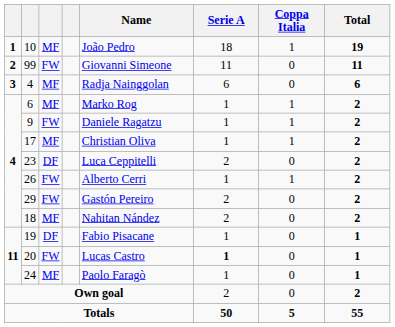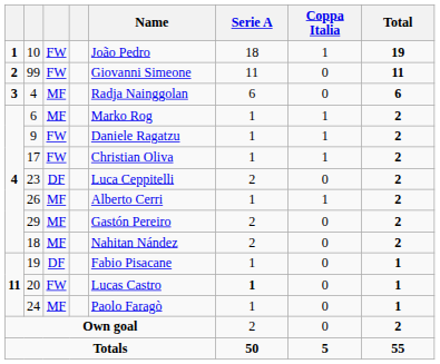 <table class="wikitable" style="text-align:center">
 <tr>
 <th width=15></th>
 <th width=15></th>
 <th width=15></th>
 <th width=15></th>
 <th width=145>Name</th>
 <th width=80><strong><a href='#'>Serie A</a></strong></th>
 <th width=80><strong><a href='#'>Coppa Italia</a></strong></th>
 <th width=80>Total</th>
 </tr>
 <tr>
 <td><strong>1</strong></td>
 <td>10</td>
-<td><a href='#'>MF</a></td>
+<td><a href='#'>FW</a></td>
 <td></td>
 <td align=left><a href='#'>João Pedro</a></td>
 <td>18</td>
 <td>1</td>
 <td><strong>19</strong></td>
 </tr>
 <tr>
 <td><strong>2</strong></td>
 <td>99</td>
 <td><a href='#'>FW</a></td>
 <td></td>
 <td align=left><a href='#'>Giovanni Simeone</a></td>
 <td>11</td>
 <td>0</td>
 <td><strong>11</strong></td>
 </tr>
 <tr>
 <td><strong>3</strong></td>
 <td>4</td>
 <td><a href='#'>MF</a></td>
 <td></td>
 <td align=left><a href='#'>Radja Nainggolan</a></td>
 <td>6</td>
 <td>0</td>
 <td><strong>6</strong></td>
 </tr>
 <tr>
 <td rowspan=7><strong>4</strong></td>
 <td>6</td>
 <td><a href='#'>MF</a></td>
 <td></td>
 <td align=left><a href='#'>Marko Rog</a></td>
 <td>1</td>
 <td>1</td>
 <td><strong>2</strong></td>
 </tr>
 <tr>
 <td>9</td>
 <td><a href='#'>FW</a></td>
 <td></td>
 <td align=left><a href='#'>Daniele Ragatzu</a></td>
 <td>1</td>
 <td>1</td>
 <td><strong>2</strong></td>
 </tr>
 <tr>
 <td>17</td>
-<td><a href='#'>MF</a></td>
+<td><a href='#'>FW</a></td>
 <td></td>
 <td align=left><a href='#'>Christian Oliva</a></td>
 <td>1</td>
 <td>1</td>
 <td><strong>2</strong></td>
 </tr>
 <tr>
 <td>23</td>
 <td><a href='#'>DF</a></td>
 <td></td>
 <td align=left><a href='#'>Luca Ceppitelli</a></td>
 <td>2</td>
 <td>0</td>
 <td><strong>2</strong></td>
 </tr>
 <tr>
 <td>26</td>
-<td><a href='#'>FW</a></td>
+<td><a href='#'>MF</a></td>
 <td></td>
 <td align=left><a href='#'>Alberto Cerri</a></td>
 <td>1</td>
 <td>1</td>
 <td><strong>2</strong></td>
 </tr>
 <tr>
 <td>29</td>
-<td><a href='#'>FW</a></td>
+<td><a href='#'>MF</a></td>
 <td></td>
 <td align=left><a href='#'>Gastón Pereiro</a></td>
 <td>2</td>
 <td>0</td>
 <td><strong>2</strong></td>
 </tr>
 <tr>
 <td>18</td>
 <td><a href='#'>MF</a></td>
 <td></td>
 <td align=left><a href='#'>Nahitan Nández</a></td>
 <td>2</td>
 <td>0</td>
 <td><strong>2</strong></td>
 </tr>
 <tr>
 <td rowspan=3><strong>11</strong></td>
 <td>19</td>
 <td><a href='#'>DF</a></td>
 <td></td>
 <td align=left><a href='#'>Fabio Pisacane</a></td>
 <td>1</td>
 <td>0</td>
 <td><strong>1</strong></td>
 </tr>
 <tr>
 <td>20</td>
 <td><a href='#'>FW</a></td>
 <td></td>
 <td align=left><a href='#'>Lucas Castro</a></td>
 <td><strong>1</strong></td>
 <td>0</td>
 <td><strong>1</strong></td>
 </tr>
 <tr>
 <td>24</td>
 <td><a href='#'>MF</a></td>
 <td></td>
 <td align=left><a href='#'>Paolo Faragò</a></td>
 <td>1</td>
 <td>0</td>
 <td><strong>1</strong></td>
 </tr>
 <tr>
 <td colspan=5><strong>Own goal</strong></td>
 <td>2</td>
 <td>0</td>
 <td><strong>2</strong></td>
 </tr>
 <tr>
 <td colspan=5><strong>Totals</strong></td>
 <td><strong>50</strong></td>
 <td><strong>5</strong></td>
 <td><strong>55</strong></td>
 </tr>
 </table>
